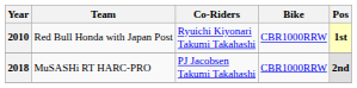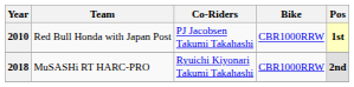 <table class="wikitable" style="font-size:90%">
 <tr>
 <th>Year</th>
 <th>Team</th>
 <th>Co-Riders</th>
 <th>Bike</th>
 <th>Pos</th>
 </tr>
 <tr align="center">
 <th>2010</th>
 <td align="left"> Red Bull Honda with Japan Post</td>
-<td align="left"> <a href='#'>Ryuichi Kiyonari</a><br> <a href='#'>Takumi Takahashi</a></td>
+<td align="left"> <a href='#'>PJ Jacobsen</a><br> <a href='#'>Takumi Takahashi</a></td>
 <td align="left"><a href='#'>CBR1000RRW</a></td>
 <td style="background:#FFFFBF;"><strong>1st</strong></td>
 </tr>
 <tr>
 </tr>
 <tr align="center">
 <th>2018</th>
 <td align="left"> MuSASHi RT HARC-PRO</td>
-<td align="left"> <a href='#'>PJ Jacobsen</a><br> <a href='#'>Takumi Takahashi</a></td>
+<td align="left"> <a href='#'>Ryuichi Kiyonari</a><br> <a href='#'>Takumi Takahashi</a></td>
 <td align="left"><a href='#'>CBR1000RRW</a></td>
 <td style="background:#DFDFDF;"><strong>2nd</strong></td>
 </tr>
 <tr>
 </tr>
 </table>
